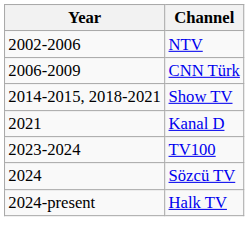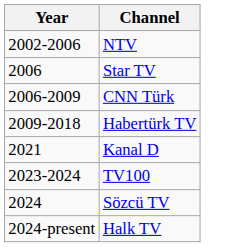 <table class="wikitable">
 <tr>
 <th>Year</th>
 <th>Channel</th>
 </tr>
 <tr>
 <td>2002-2006</td>
 <td><a href='#'>NTV</a></td>
 </tr>
 <tr>
+<td>2006</td>
+<td><a href='#'>Star TV</a></td>
+</tr>
+<tr>
 <td>2006-2009</td>
 <td><a href='#'>CNN Türk</a></td>
 </tr>
 <tr>
-<td>2014-2015, 2018-2021</td>
-<td><a href='#'>Show TV</a></td>
+<td>2009-2018</td>
+<td><a href='#'>Habertürk TV</a></td>
 </tr>
 <tr>
 <td>2021</td>
 <td><a href='#'>Kanal D</a></td>
 </tr>
 <tr>
 <td>2023-2024</td>
 <td><a href='#'>TV100</a></td>
 </tr>
 <tr>
 <td>2024</td>
 <td><a href='#'>Sözcü TV</a></td>
 </tr>
 <tr>
 <td>2024-present</td>
 <td><a href='#'>Halk TV</a></td>
 </tr>
 </table>
